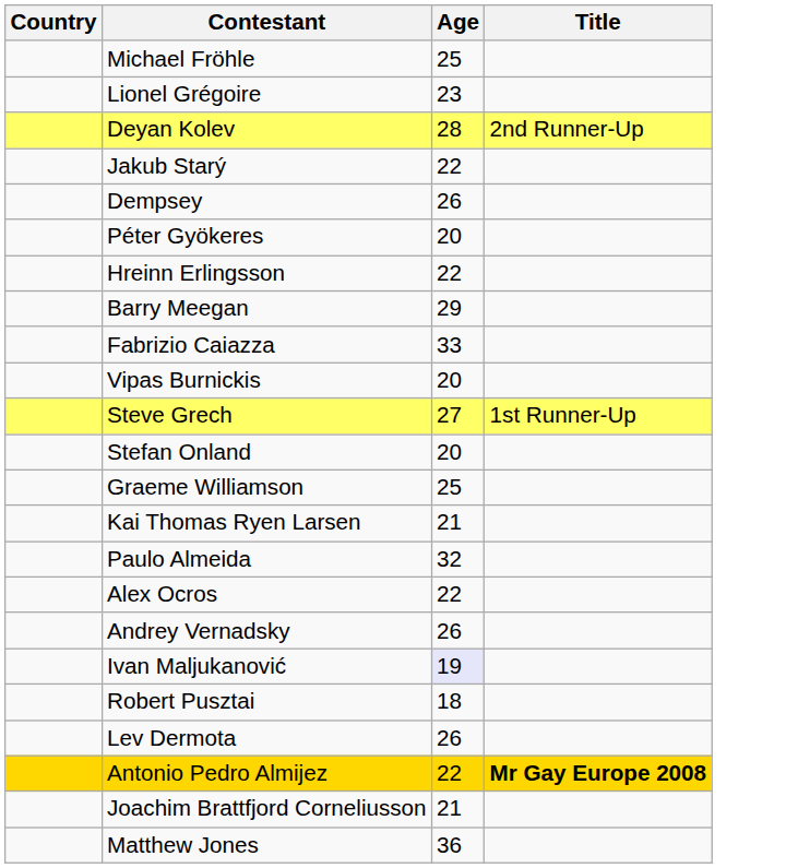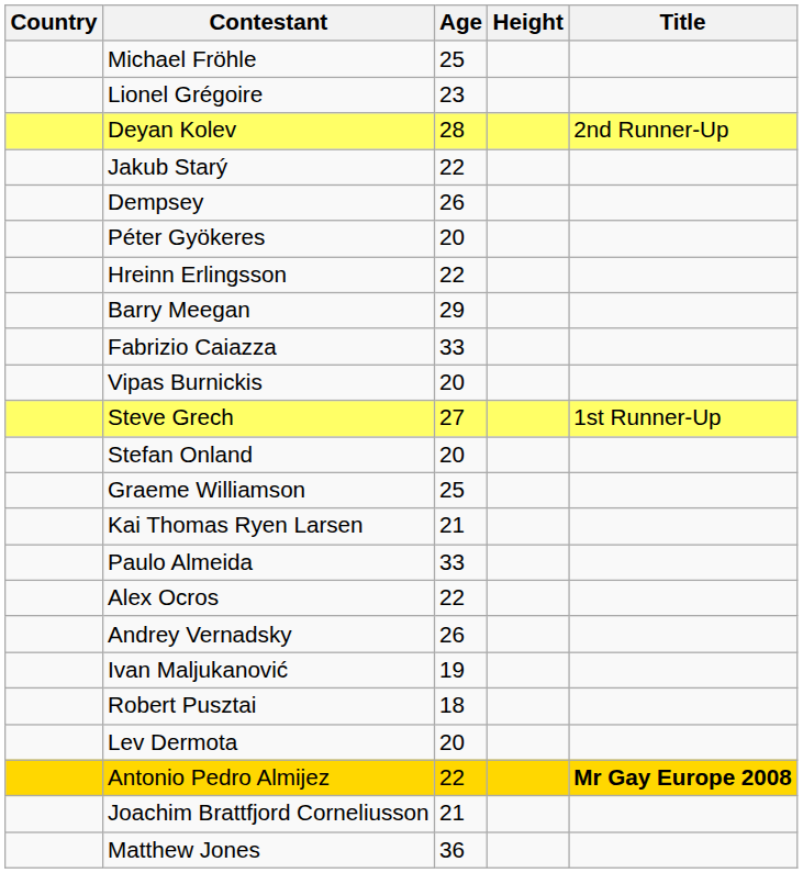 <table class="sortable wikitable">
 <tr>
 <th>Country</th>
 <th>Contestant</th>
 <th>Age</th>
+<th>Height</th>
 <th>Title</th>
 </tr>
 <tr>
 <td><strong></strong></td>
 <td>Michael Fröhle</td>
 <td>25</td>
 <td></td>
+<td></td>
 </tr>
 <tr>
 <td><strong></strong></td>
 <td>Lionel Grégoire</td>
 <td>23</td>
 <td></td>
+<td></td>
 </tr>
 <tr style="background:#FFFF66">
 <td><strong></strong></td>
 <td>Deyan Kolev</td>
 <td>28</td>
+<td></td>
 <td>2nd Runner-Up</td>
 </tr>
 <tr>
 <td><strong></strong></td>
 <td>Jakub Starý</td>
 <td>22</td>
 <td></td>
+<td></td>
 </tr>
 <tr>
 <td><strong></strong></td>
 <td>Dempsey</td>
 <td>26</td>
+<td></td>
 <td></td>
 </tr>
 <tr>
 <td><strong></strong></td>
 <td>Péter Gyökeres</td>
 <td>20</td>
 <td></td>
+<td></td>
 </tr>
 <tr>
 <td><strong></strong></td>
 <td>Hreinn Erlingsson</td>
 <td>22</td>
+<td></td>
 <td></td>
 </tr>
 <tr>
 <td><strong></strong></td>
 <td>Barry Meegan</td>
 <td>29</td>
 <td></td>
+<td></td>
 </tr>
 <tr>
 <td><strong></strong></td>
 <td>Fabrizio Caiazza</td>
 <td>33</td>
+<td></td>
 <td></td>
 </tr>
 <tr>
 <td><strong></strong></td>
 <td>Vipas Burnickis</td>
 <td>20</td>
 <td></td>
+<td></td>
 </tr>
 <tr style="background:#FFFF66">
 <td><strong></strong></td>
 <td>Steve Grech</td>
 <td>27</td>
+<td></td>
 <td>1st Runner-Up</td>
 </tr>
 <tr>
 <td><strong></strong></td>
 <td>Stefan Onland</td>
 <td>20</td>
 <td></td>
+<td></td>
 </tr>
 <tr>
 <td><strong></strong></td>
 <td>Graeme Williamson</td>
 <td>25</td>
+<td></td>
 <td></td>
 </tr>
 <tr>
 <td><strong></strong></td>
 <td>Kai Thomas Ryen Larsen</td>
 <td>21</td>
 <td></td>
+<td></td>
 </tr>
 <tr>
 <td><strong></strong></td>
 <td>Paulo Almeida</td>
-<td>32</td>
+<td>33</td>
+<td></td>
 <td></td>
 </tr>
 <tr>
 <td><strong></strong></td>
 <td>Alex Ocros</td>
 <td>22</td>
 <td></td>
+<td></td>
 </tr>
 <tr>
 <td><strong></strong></td>
 <td>Andrey Vernadsky</td>
 <td>26</td>
 <td></td>
+<td></td>
 </tr>
 <tr>
 <td><strong></strong></td>
 <td>Ivan Maljukanović</td>
-<td style="background: lavender;">19</td>
+<td>19</td>
+<td></td>
 <td></td>
 </tr>
 <tr>
 <td><strong></strong></td>
 <td>Robert Pusztai</td>
 <td>18</td>
 <td></td>
+<td></td>
 </tr>
 <tr>
 <td><strong></strong></td>
 <td>Lev Dermota</td>
-<td>26</td>
+<td>20</td>
+<td></td>
 <td></td>
 </tr>
 <tr style="background:gold">
 <td><strong></strong></td>
 <td>Antonio Pedro Almijez</td>
 <td>22</td>
+<td></td>
 <td><strong>Mr Gay Europe 2008</strong></td>
 </tr>
 <tr>
 <td><strong></strong></td>
 <td>Joachim Brattfjord Corneliusson</td>
 <td>21</td>
 <td></td>
+<td></td>
 </tr>
 <tr>
 <td><strong></strong></td>
 <td>Matthew Jones</td>
 <td>36</td>
 <td></td>
+<td></td>
 </tr>
 </table>
